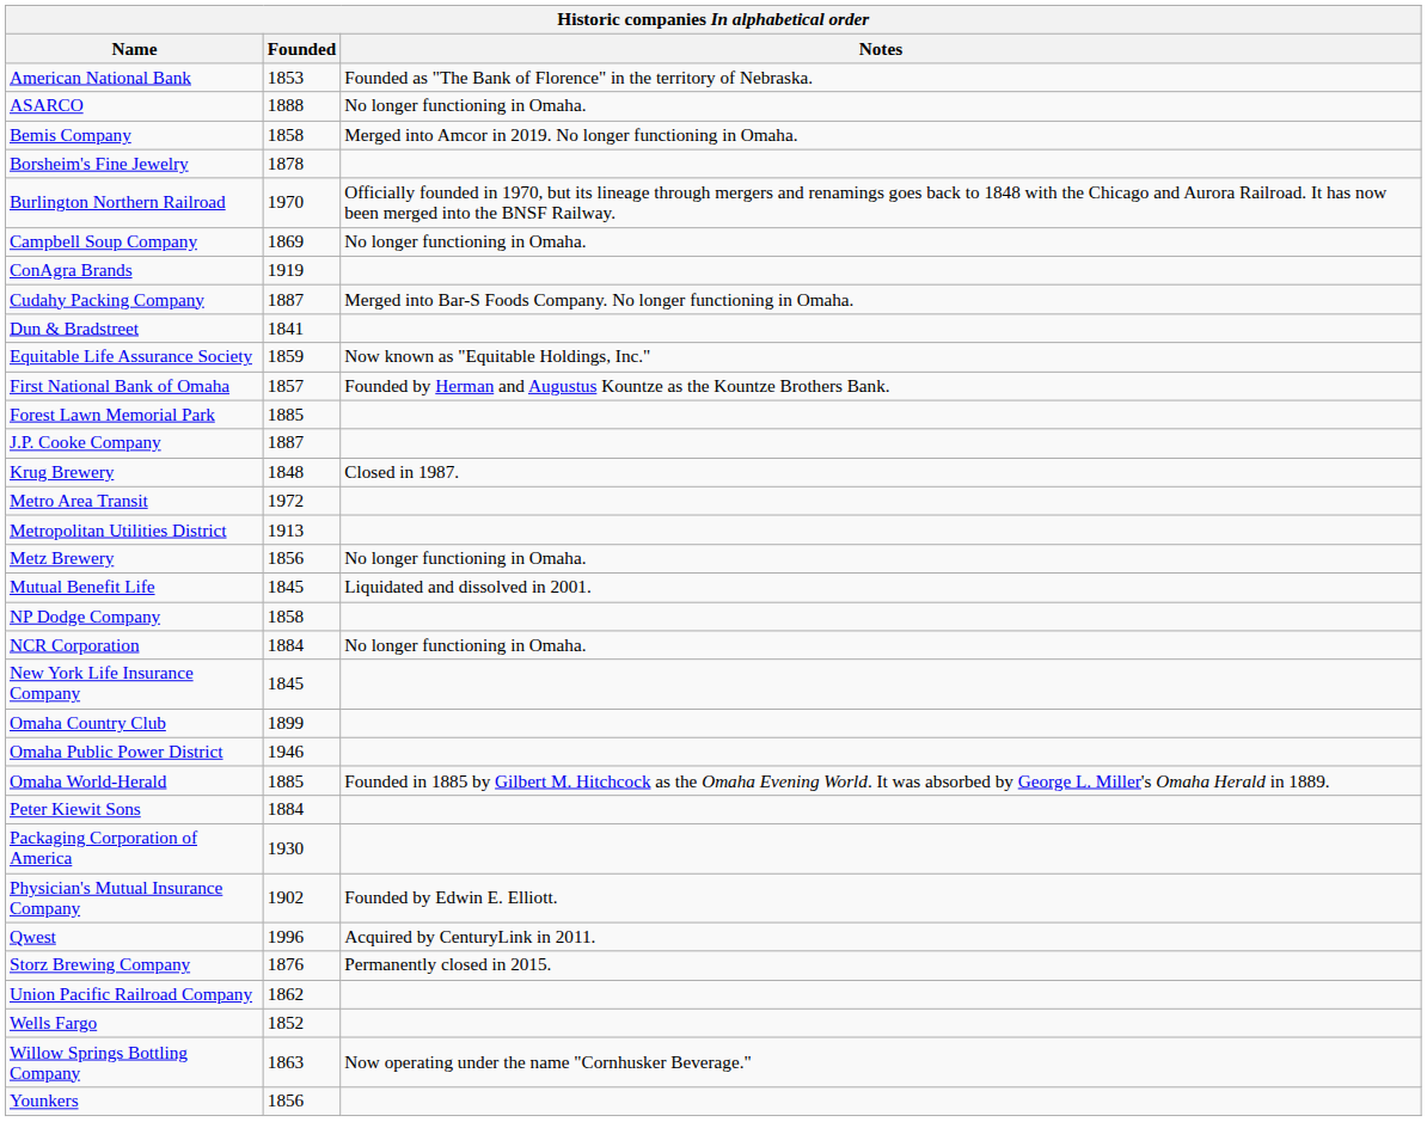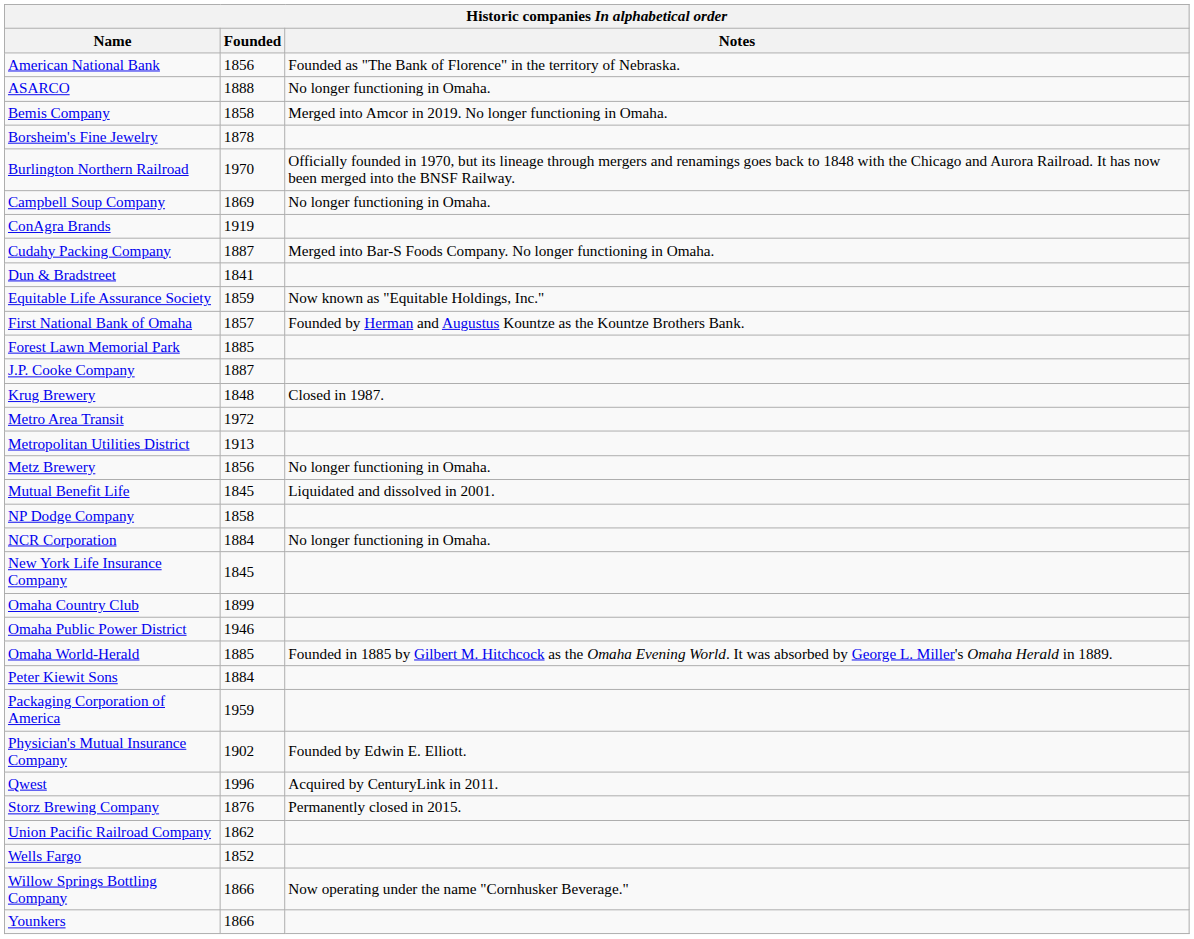 <table class="wikitable">
 <tr>
 <th align="center" colspan="6"><strong>Historic companies</strong> <em>In alphabetical order</em></th>
 </tr>
 <tr>
 <th>Name</th>
 <th>Founded</th>
 <th>Notes</th>
 </tr>
 <tr>
 <td><a href='#'>American National Bank</a></td>
-<td>1853</td>
+<td>1856</td>
 <td>Founded as "The Bank of Florence" in the territory of Nebraska.</td>
 </tr>
 <tr>
 <td><a href='#'>ASARCO</a></td>
 <td>1888</td>
 <td>No longer functioning in Omaha.</td>
 </tr>
 <tr>
 <td><a href='#'>Bemis Company</a></td>
 <td>1858</td>
 <td>Merged into Amcor in 2019. No longer functioning in Omaha.</td>
 </tr>
 <tr>
 <td><a href='#'>Borsheim's Fine Jewelry</a></td>
 <td>1878</td>
 <td></td>
 </tr>
 <tr>
 <td><a href='#'>Burlington Northern Railroad</a></td>
 <td>1970</td>
 <td>Officially founded in 1970, but its lineage through mergers and renamings goes back to 1848 with the Chicago and Aurora Railroad. It has now been merged into the BNSF Railway.</td>
 </tr>
 <tr>
 <td><a href='#'>Campbell Soup Company</a></td>
 <td>1869</td>
 <td>No longer functioning in Omaha.</td>
 </tr>
 <tr>
 <td><a href='#'>ConAgra Brands</a></td>
 <td>1919</td>
 <td></td>
 </tr>
 <tr>
 <td><a href='#'>Cudahy Packing Company</a></td>
 <td>1887</td>
 <td>Merged into Bar-S Foods Company. No longer functioning in Omaha.</td>
 </tr>
 <tr>
 <td><a href='#'>Dun & Bradstreet</a></td>
 <td>1841</td>
 <td></td>
 </tr>
 <tr>
 <td><a href='#'>Equitable Life Assurance Society</a></td>
 <td>1859</td>
 <td>Now known as "Equitable Holdings, Inc."</td>
 </tr>
 <tr>
 <td><a href='#'>First National Bank of Omaha</a></td>
 <td>1857</td>
 <td>Founded by <a href='#'>Herman</a> and <a href='#'>Augustus</a> Kountze as the Kountze Brothers Bank.</td>
 </tr>
 <tr>
 <td><a href='#'>Forest Lawn Memorial Park</a></td>
 <td>1885</td>
 <td></td>
 </tr>
 <tr>
 <td><a href='#'>J.P. Cooke Company</a></td>
 <td>1887</td>
 <td></td>
 </tr>
 <tr>
 <td><a href='#'>Krug Brewery</a></td>
 <td>1848</td>
 <td>Closed in 1987.</td>
 </tr>
 <tr>
 <td><a href='#'>Metro Area Transit</a></td>
 <td>1972</td>
 <td></td>
 </tr>
 <tr>
 <td><a href='#'>Metropolitan Utilities District</a></td>
 <td>1913</td>
 <td></td>
 </tr>
 <tr>
 <td><a href='#'>Metz Brewery</a></td>
 <td>1856</td>
 <td>No longer functioning in Omaha.</td>
 </tr>
 <tr>
 <td><a href='#'>Mutual Benefit Life</a></td>
 <td>1845</td>
 <td>Liquidated and dissolved in 2001.</td>
 </tr>
 <tr>
 <td><a href='#'>NP Dodge Company</a></td>
 <td>1858</td>
 <td></td>
 </tr>
 <tr>
 <td><a href='#'>NCR Corporation</a></td>
 <td>1884</td>
 <td>No longer functioning in Omaha.</td>
 </tr>
 <tr>
 <td><a href='#'>New York Life Insurance Company</a></td>
 <td>1845</td>
 <td></td>
 </tr>
 <tr>
 <td><a href='#'>Omaha Country Club</a></td>
 <td>1899</td>
 <td></td>
 </tr>
 <tr>
 <td><a href='#'>Omaha Public Power District</a></td>
 <td>1946</td>
 <td></td>
 </tr>
 <tr>
 <td><a href='#'>Omaha World-Herald</a></td>
 <td>1885</td>
 <td>Founded in 1885 by <a href='#'>Gilbert M. Hitchcock</a> as the <em>Omaha Evening World</em>.  It was absorbed by <a href='#'>George L. Miller</a>'s <em>Omaha Herald</em> in 1889.</td>
 </tr>
 <tr>
 <td><a href='#'>Peter Kiewit Sons</a></td>
 <td>1884</td>
 <td></td>
 </tr>
 <tr>
 <td><a href='#'>Packaging Corporation of America</a></td>
-<td>1930</td>
+<td>1959</td>
 <td></td>
 </tr>
 <tr>
 <td><a href='#'>Physician's Mutual Insurance Company</a></td>
 <td>1902</td>
 <td>Founded by Edwin E. Elliott.</td>
 </tr>
 <tr>
 <td><a href='#'>Qwest</a></td>
 <td>1996</td>
 <td>Acquired by CenturyLink in 2011.</td>
 </tr>
 <tr>
 <td><a href='#'>Storz Brewing Company</a></td>
 <td>1876</td>
 <td>Permanently closed in 2015.</td>
 </tr>
 <tr>
 <td><a href='#'>Union Pacific Railroad Company</a></td>
 <td>1862</td>
 <td></td>
 </tr>
 <tr>
 <td><a href='#'>Wells Fargo</a></td>
 <td>1852</td>
 <td></td>
 </tr>
 <tr>
 <td><a href='#'>Willow Springs Bottling Company</a></td>
-<td>1863</td>
+<td>1866</td>
 <td>Now operating under the name "Cornhusker Beverage."</td>
 </tr>
 <tr>
 <td><a href='#'>Younkers</a></td>
-<td>1856</td>
+<td>1866</td>
 <td></td>
 </tr>
 </table>
